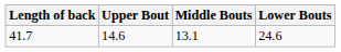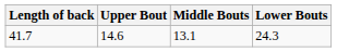 <table class="wikitable" style="Margin:auto">
 <tr>
 <th>Length of back</th>
 <th>Upper Bout</th>
 <th>Middle Bouts</th>
 <th>Lower Bouts</th>
 </tr>
 <tr>
 <td>41.7</td>
 <td>14.6</td>
 <td>13.1</td>
-<td>24.6</td>
+<td>24.3</td>
 </tr>
 </table>
